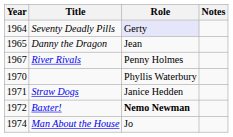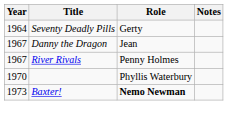 <table class="wikitable sortable">
 <tr>
 <th>Year</th>
 <th>Title</th>
 <th>Role</th>
 <th class="unsortable">Notes</th>
 </tr>
 <tr>
 <td>1964</td>
 <td><em>Seventy Deadly Pills</em></td>
-<td style="background: lavender;">Gerty</td>
+<td>Gerty</td>
 <td></td>
 </tr>
 <tr>
-<td>1965</td>
+<td>1967</td>
 <td><em>Danny the Dragon</em></td>
 <td>Jean</td>
 <td></td>
 </tr>
 <tr>
 <td>1967</td>
 <td><em><a href='#'>River Rivals</a></em></td>
 <td>Penny Holmes</td>
 <td></td>
 </tr>
 <tr>
 <td>1970</td>
 <td><em></em></td>
 <td>Phyllis Waterbury</td>
 <td></td>
 </tr>
 <tr>
-<td>1971</td>
-<td><em><a href='#'>Straw Dogs</a></em></td>
-<td>Janice Hedden</td>
-<td></td>
-</tr>
-<tr>
-<td>1972</td>
+<td>1973</td>
 <td><em><a href='#'>Baxter!</a></em></td>
 <td><strong>Nemo Newman</strong></td>
 <td></td>
 </tr>
-<tr>
-<td>1974</td>
-<td><em><a href='#'>Man About the House</a></em></td>
-<td>Jo</td>
-<td></td>
-</tr>
 </table>
